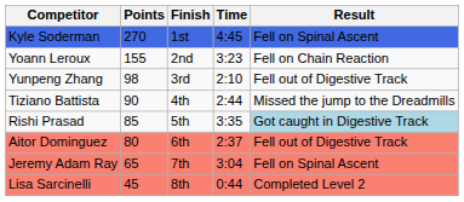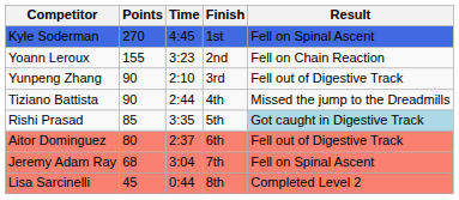 <table class="wikitable sortable">
 <tr>
 <th>Competitor</th>
 <th>Points</th>
+<th>Time</th>
 <th>Finish</th>
-<th>Time</th>
 <th>Result</th>
 </tr>
 <tr style="background-color:royalblue">
 <td> Kyle Soderman</td>
 <td>270</td>
+<td>4:45</td>
 <td>1st</td>
-<td>4:45</td>
 <td>Fell on Spinal Ascent</td>
 </tr>
 <tr>
 <td> Yoann Leroux</td>
 <td>155</td>
+<td>3:23</td>
 <td>2nd</td>
-<td>3:23</td>
 <td>Fell on Chain Reaction</td>
 </tr>
 <tr>
 <td> Yunpeng Zhang</td>
-<td>98</td>
+<td>90</td>
+<td>2:10</td>
 <td>3rd</td>
-<td>2:10</td>
 <td>Fell out of Digestive Track</td>
 </tr>
 <tr>
 <td> Tiziano Battista</td>
 <td>90</td>
+<td>2:44</td>
 <td>4th</td>
-<td>2:44</td>
 <td>Missed the jump to the Dreadmills</td>
 </tr>
 <tr>
 <td> Rishi Prasad</td>
 <td>85</td>
+<td>3:35</td>
 <td>5th</td>
-<td>3:35</td>
 <td style="background: lightblue;">Got caught in Digestive Track</td>
 </tr>
 <tr style="background-color:#fa8072">
 <td> Aitor Dominguez</td>
 <td>80</td>
+<td>2:37</td>
 <td>6th</td>
-<td>2:37</td>
 <td>Fell out of Digestive Track</td>
 </tr>
 <tr style="background-color:#fa8072">
 <td> Jeremy Adam Ray</td>
-<td>65</td>
+<td>68</td>
+<td>3:04</td>
 <td>7th</td>
-<td>3:04</td>
 <td>Fell on Spinal Ascent</td>
 </tr>
 <tr style="background-color:#fa8072">
 <td> Lisa Sarcinelli</td>
 <td>45</td>
+<td>0:44</td>
 <td>8th</td>
-<td>0:44</td>
 <td>Completed Level 2</td>
 </tr>
 </table>
